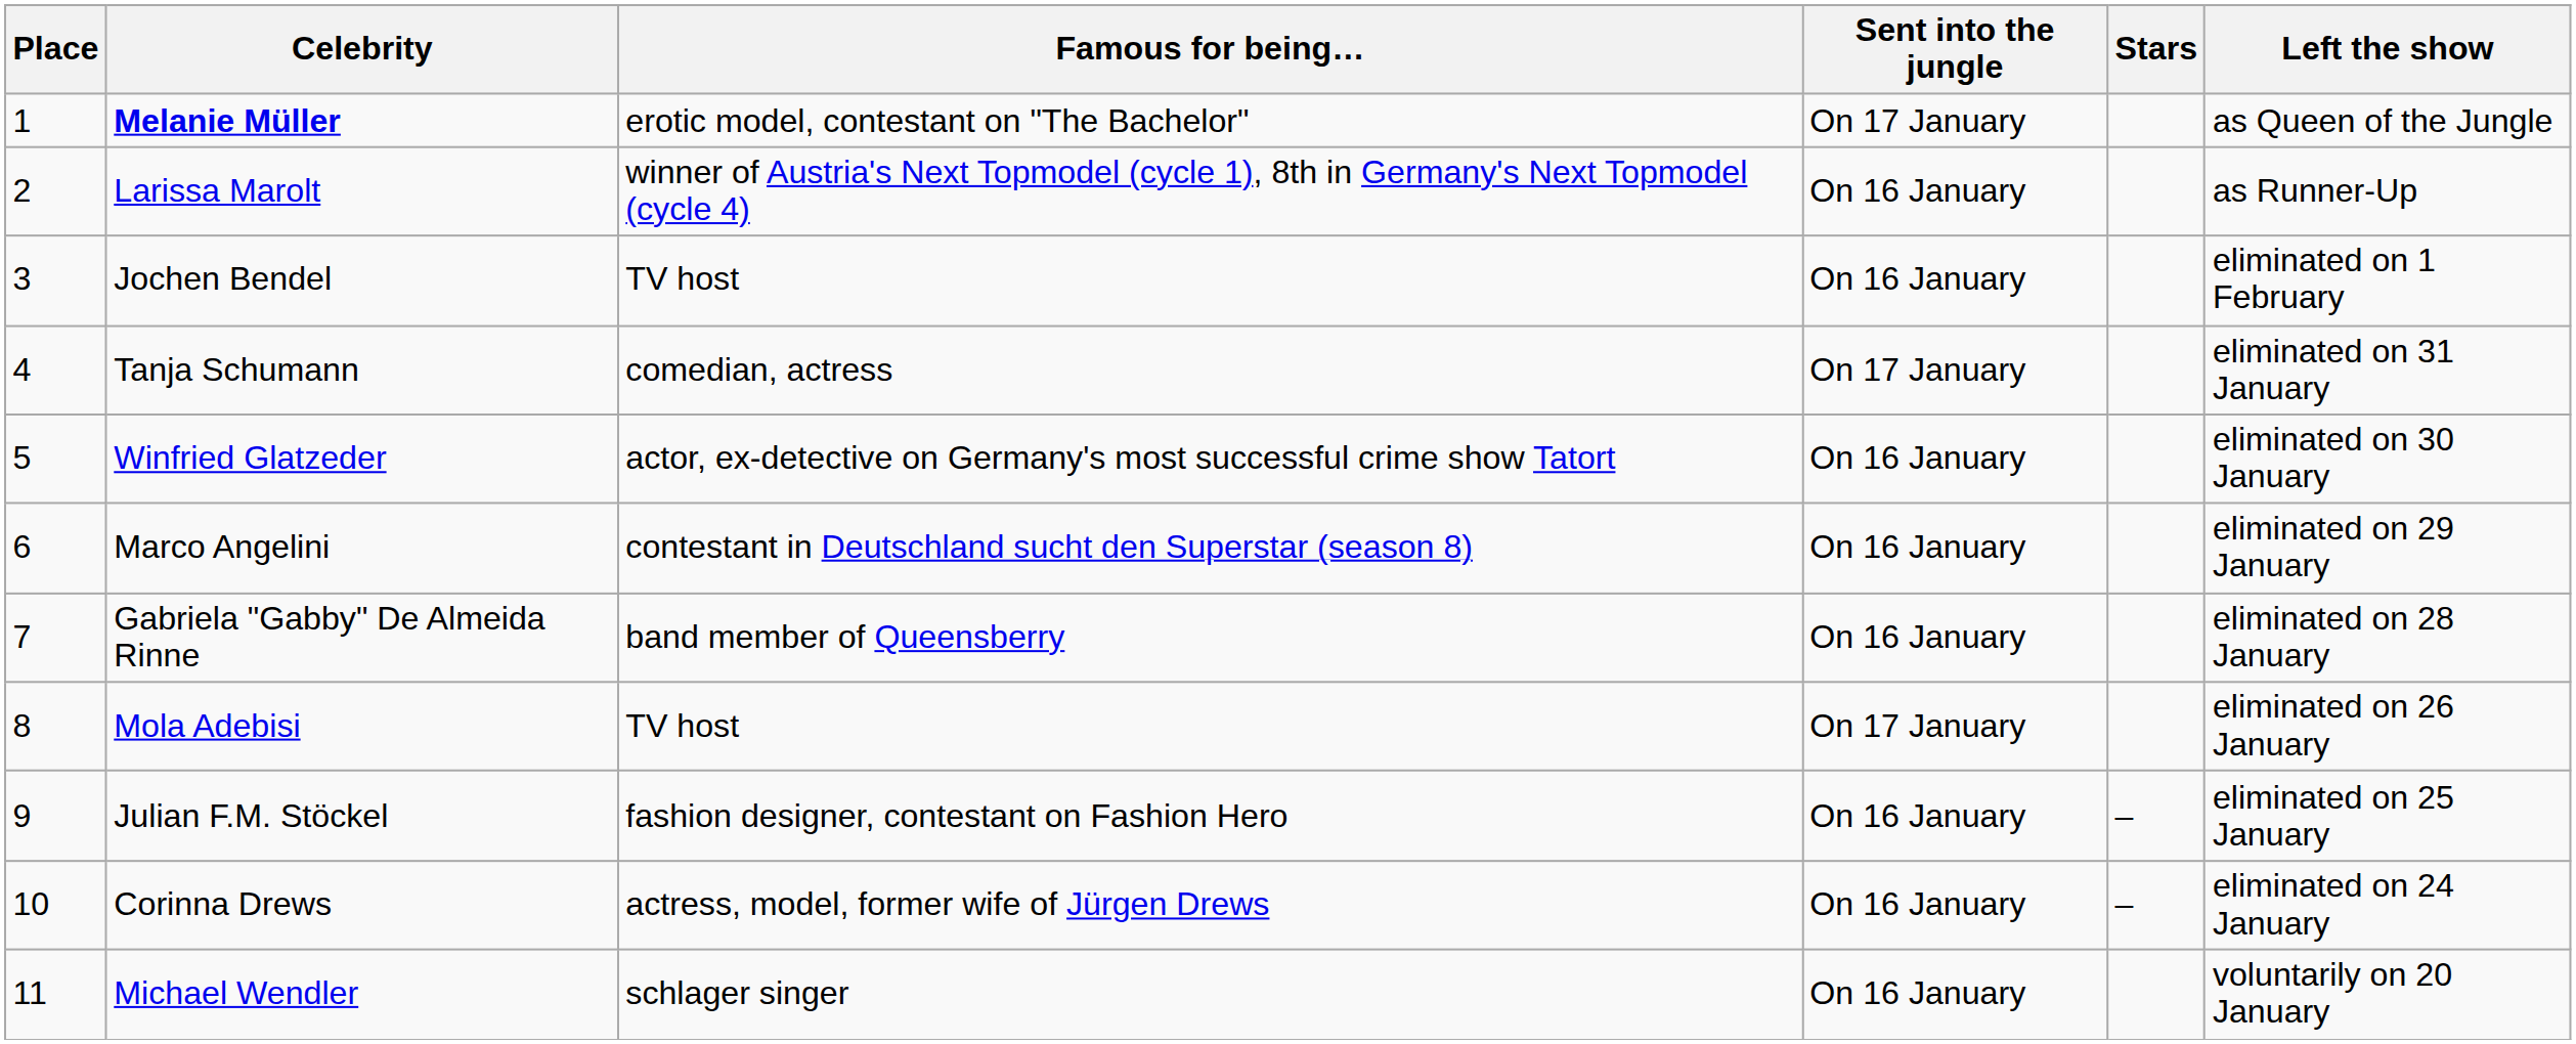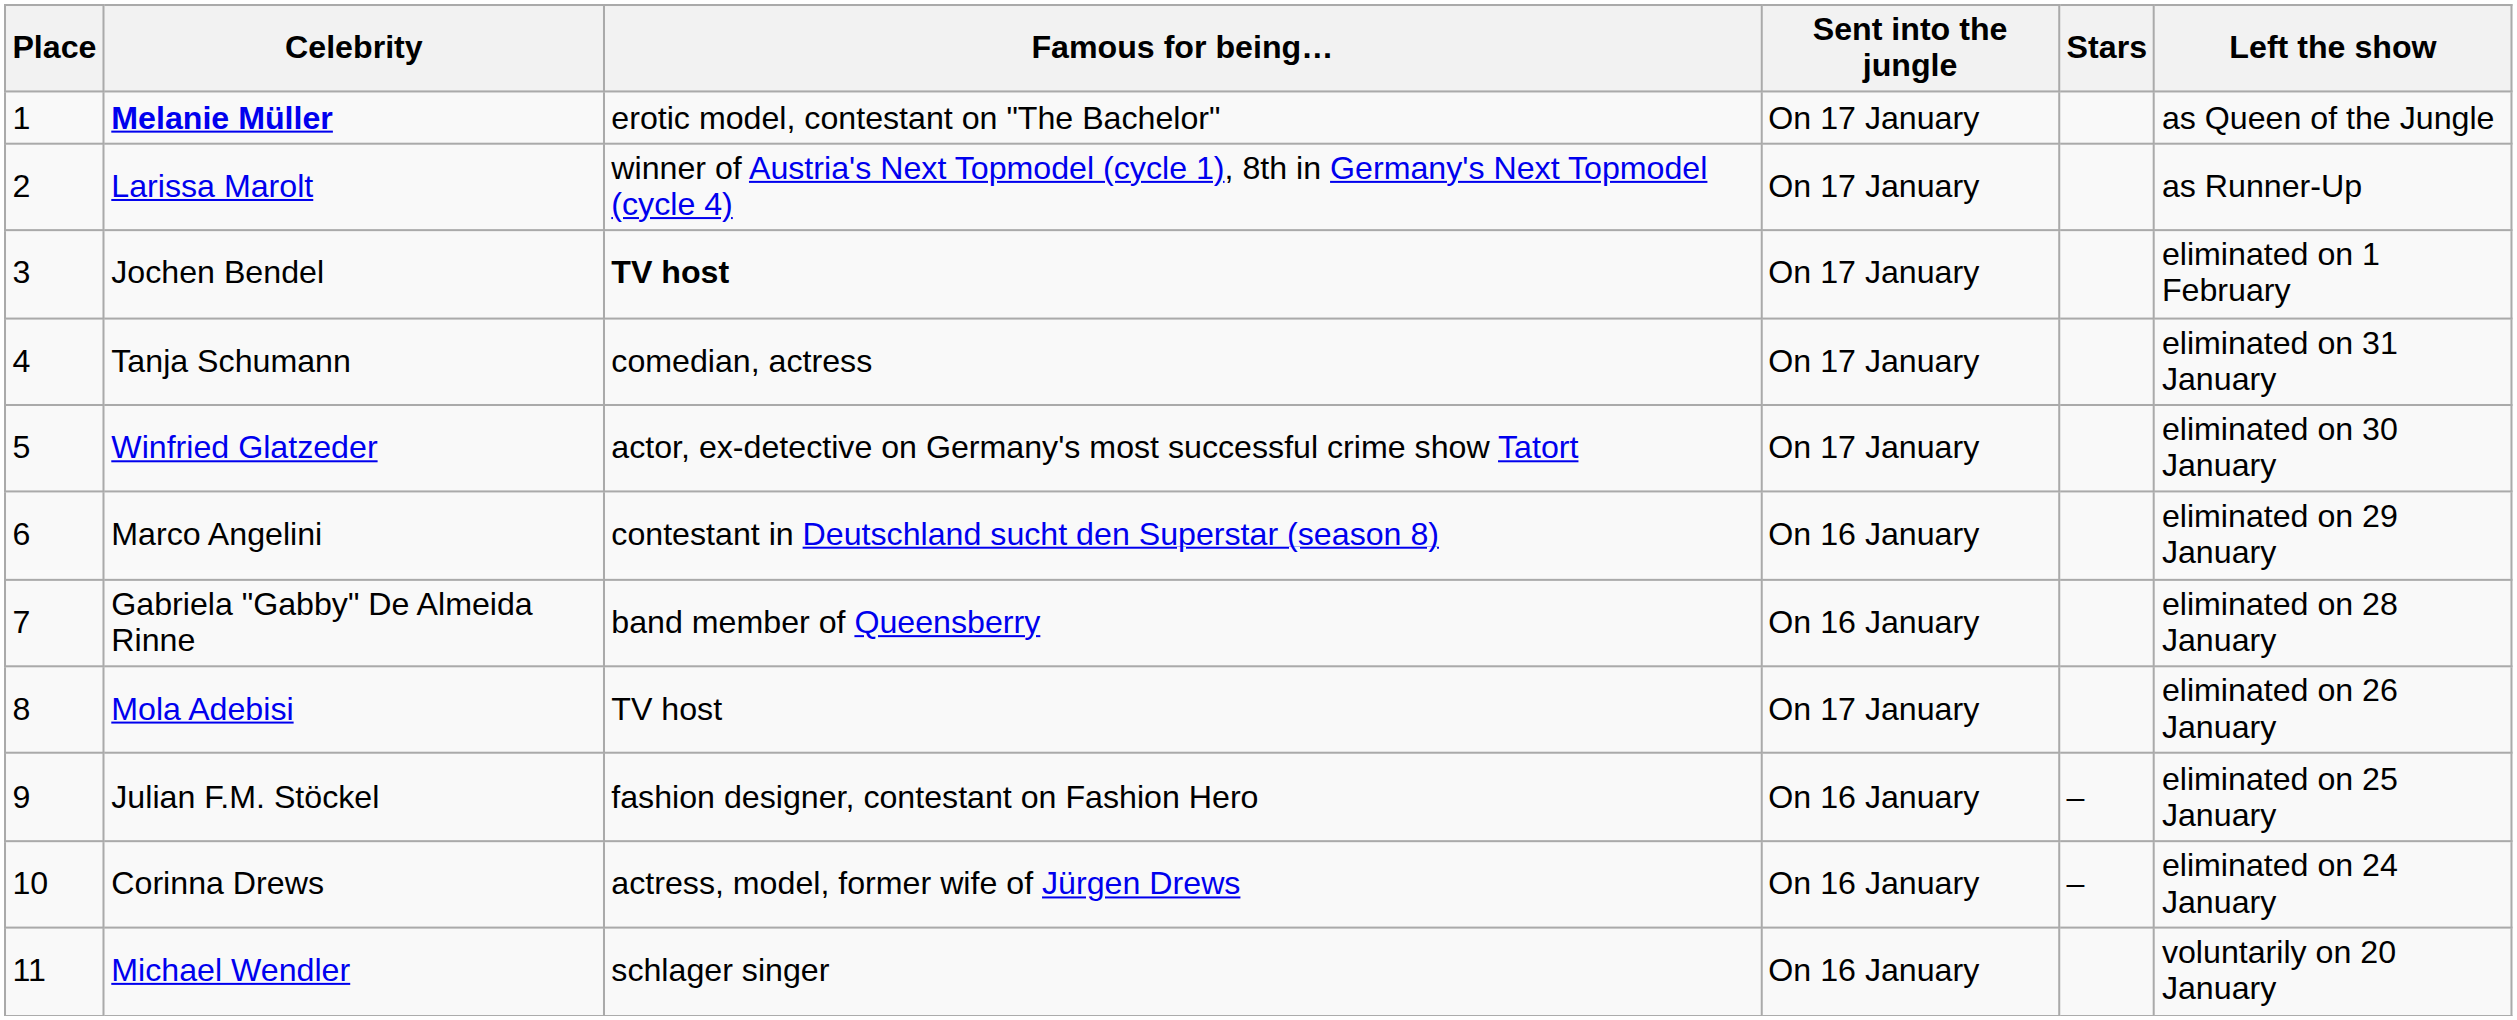 <table class="wikitable">
 <tr>
 <th>Place</th>
 <th>Celebrity</th>
 <th>Famous for being…</th>
 <th>Sent into the jungle</th>
 <th>Stars</th>
 <th>Left the show</th>
 </tr>
 <tr>
 <td>1</td>
 <td><strong><a href='#'>Melanie Müller</a></strong></td>
 <td>erotic model, contestant on "The Bachelor"</td>
 <td>On 17 January</td>
 <td></td>
 <td>as Queen of the Jungle</td>
 </tr>
 <tr>
 <td>2</td>
 <td><a href='#'>Larissa Marolt</a></td>
 <td>winner of <a href='#'>Austria's Next Topmodel (cycle 1)</a>, 8th in <a href='#'>Germany's Next Topmodel (cycle 4)</a></td>
-<td>On 16 January</td>
+<td>On 17 January</td>
 <td></td>
 <td>as Runner-Up</td>
 </tr>
 <tr>
 <td>3</td>
 <td>Jochen Bendel</td>
-<td>TV host</td>
-<td>On 16 January</td>
+<td><strong>TV host</strong></td>
+<td>On 17 January</td>
 <td></td>
 <td>eliminated on 1 February</td>
 </tr>
 <tr>
 <td>4</td>
 <td>Tanja Schumann</td>
 <td>comedian, actress</td>
 <td>On 17 January</td>
 <td></td>
 <td>eliminated on 31 January</td>
 </tr>
 <tr>
 <td>5</td>
 <td><a href='#'>Winfried Glatzeder</a></td>
 <td>actor, ex-detective on Germany's most successful crime show <a href='#'>Tatort</a></td>
-<td>On 16 January</td>
+<td>On 17 January</td>
 <td></td>
 <td>eliminated on 30 January</td>
 </tr>
 <tr>
 <td>6</td>
 <td>Marco Angelini</td>
 <td>contestant in <a href='#'>Deutschland sucht den Superstar (season 8)</a></td>
 <td>On 16 January</td>
 <td></td>
 <td>eliminated on 29 January</td>
 </tr>
 <tr>
 <td>7</td>
 <td>Gabriela "Gabby" De Almeida Rinne</td>
 <td>band member of <a href='#'>Queensberry</a></td>
 <td>On 16 January</td>
 <td></td>
 <td>eliminated on 28 January</td>
 </tr>
 <tr>
 <td>8</td>
 <td><a href='#'>Mola Adebisi</a></td>
 <td>TV host</td>
 <td>On 17 January</td>
 <td></td>
 <td>eliminated on 26 January</td>
 </tr>
 <tr>
 <td>9</td>
 <td>Julian F.M. Stöckel</td>
 <td>fashion designer, contestant on Fashion Hero</td>
 <td>On 16 January</td>
 <td>–</td>
 <td>eliminated on 25 January</td>
 </tr>
 <tr>
 <td>10</td>
 <td>Corinna Drews</td>
 <td>actress, model, former wife of <a href='#'>Jürgen Drews</a></td>
 <td>On 16 January</td>
 <td>–</td>
 <td>eliminated on 24 January</td>
 </tr>
 <tr>
 <td>11</td>
 <td><a href='#'>Michael Wendler</a></td>
 <td>schlager singer</td>
 <td>On 16 January</td>
 <td></td>
 <td>voluntarily on 20 January</td>
 </tr>
 </table>
